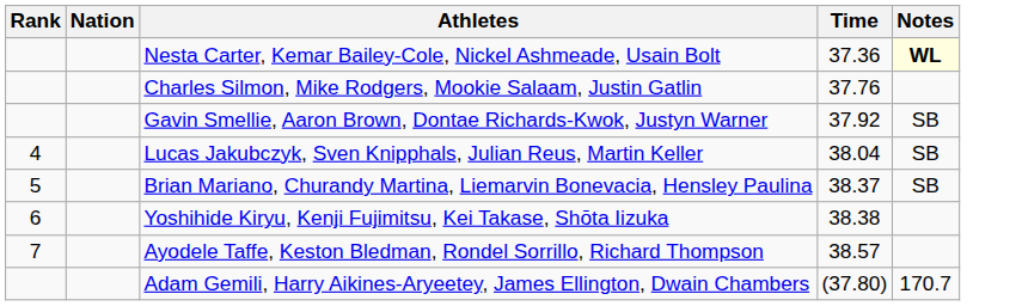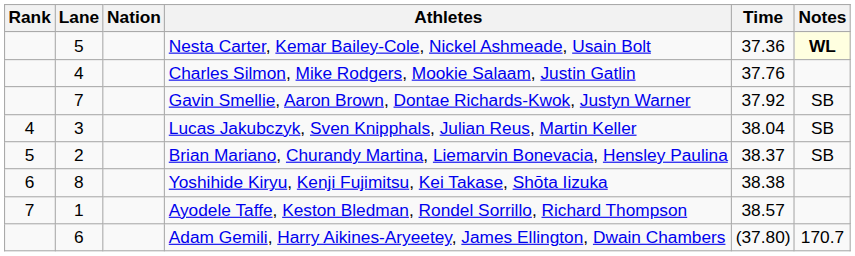 <table class="wikitable sortable" style="text-align:center">
 <tr>
 <th>Rank</th>
+<th>Lane</th>
 <th>Nation</th>
 <th>Athletes</th>
 <th>Time</th>
 <th>Notes</th>
 </tr>
 <tr>
 <td></td>
+<td>5</td>
 <td align=left></td>
 <td align=left><a href='#'>Nesta Carter</a>, <a href='#'>Kemar Bailey-Cole</a>, <a href='#'>Nickel Ashmeade</a>, <a href='#'>Usain Bolt</a></td>
 <td>37.36</td>
 <td style="background: lightyellow;"><strong>WL</strong></td>
 </tr>
 <tr>
 <td></td>
+<td>4</td>
 <td align=left></td>
 <td align=left><a href='#'>Charles Silmon</a>, <a href='#'>Mike Rodgers</a>, <a href='#'>Mookie Salaam</a>, <a href='#'>Justin Gatlin</a></td>
 <td>37.76</td>
 <td></td>
 </tr>
 <tr>
 <td></td>
+<td>7</td>
 <td align=left></td>
 <td align=left><a href='#'>Gavin Smellie</a>, <a href='#'>Aaron Brown</a>, <a href='#'>Dontae Richards-Kwok</a>, <a href='#'>Justyn Warner</a></td>
 <td>37.92</td>
 <td>SB</td>
 </tr>
 <tr>
 <td>4</td>
+<td>3</td>
 <td align=left></td>
 <td align=left><a href='#'>Lucas Jakubczyk</a>, <a href='#'>Sven Knipphals</a>, <a href='#'>Julian Reus</a>, <a href='#'>Martin Keller</a></td>
 <td>38.04</td>
 <td>SB</td>
 </tr>
 <tr>
 <td>5</td>
+<td>2</td>
 <td align=left></td>
 <td align=left><a href='#'>Brian Mariano</a>, <a href='#'>Churandy Martina</a>, <a href='#'>Liemarvin Bonevacia</a>, <a href='#'>Hensley Paulina</a></td>
 <td>38.37</td>
 <td>SB</td>
 </tr>
 <tr>
 <td>6</td>
+<td>8</td>
 <td align=left></td>
 <td align=left><a href='#'>Yoshihide Kiryu</a>, <a href='#'>Kenji Fujimitsu</a>, <a href='#'>Kei Takase</a>, <a href='#'>Shōta Iizuka</a></td>
 <td>38.38</td>
 <td></td>
 </tr>
 <tr>
 <td>7</td>
+<td>1</td>
 <td align=left></td>
 <td align=left><a href='#'>Ayodele Taffe</a>, <a href='#'>Keston Bledman</a>, <a href='#'>Rondel Sorrillo</a>, <a href='#'>Richard Thompson</a></td>
 <td>38.57</td>
 <td></td>
 </tr>
 <tr>
 <td></td>
+<td>6</td>
 <td align=left></td>
 <td align=left><a href='#'>Adam Gemili</a>, <a href='#'>Harry Aikines-Aryeetey</a>, <a href='#'>James Ellington</a>, <a href='#'>Dwain Chambers</a></td>
 <td>  (37.80)</td>
 <td>170.7</td>
 </tr>
 </table>
